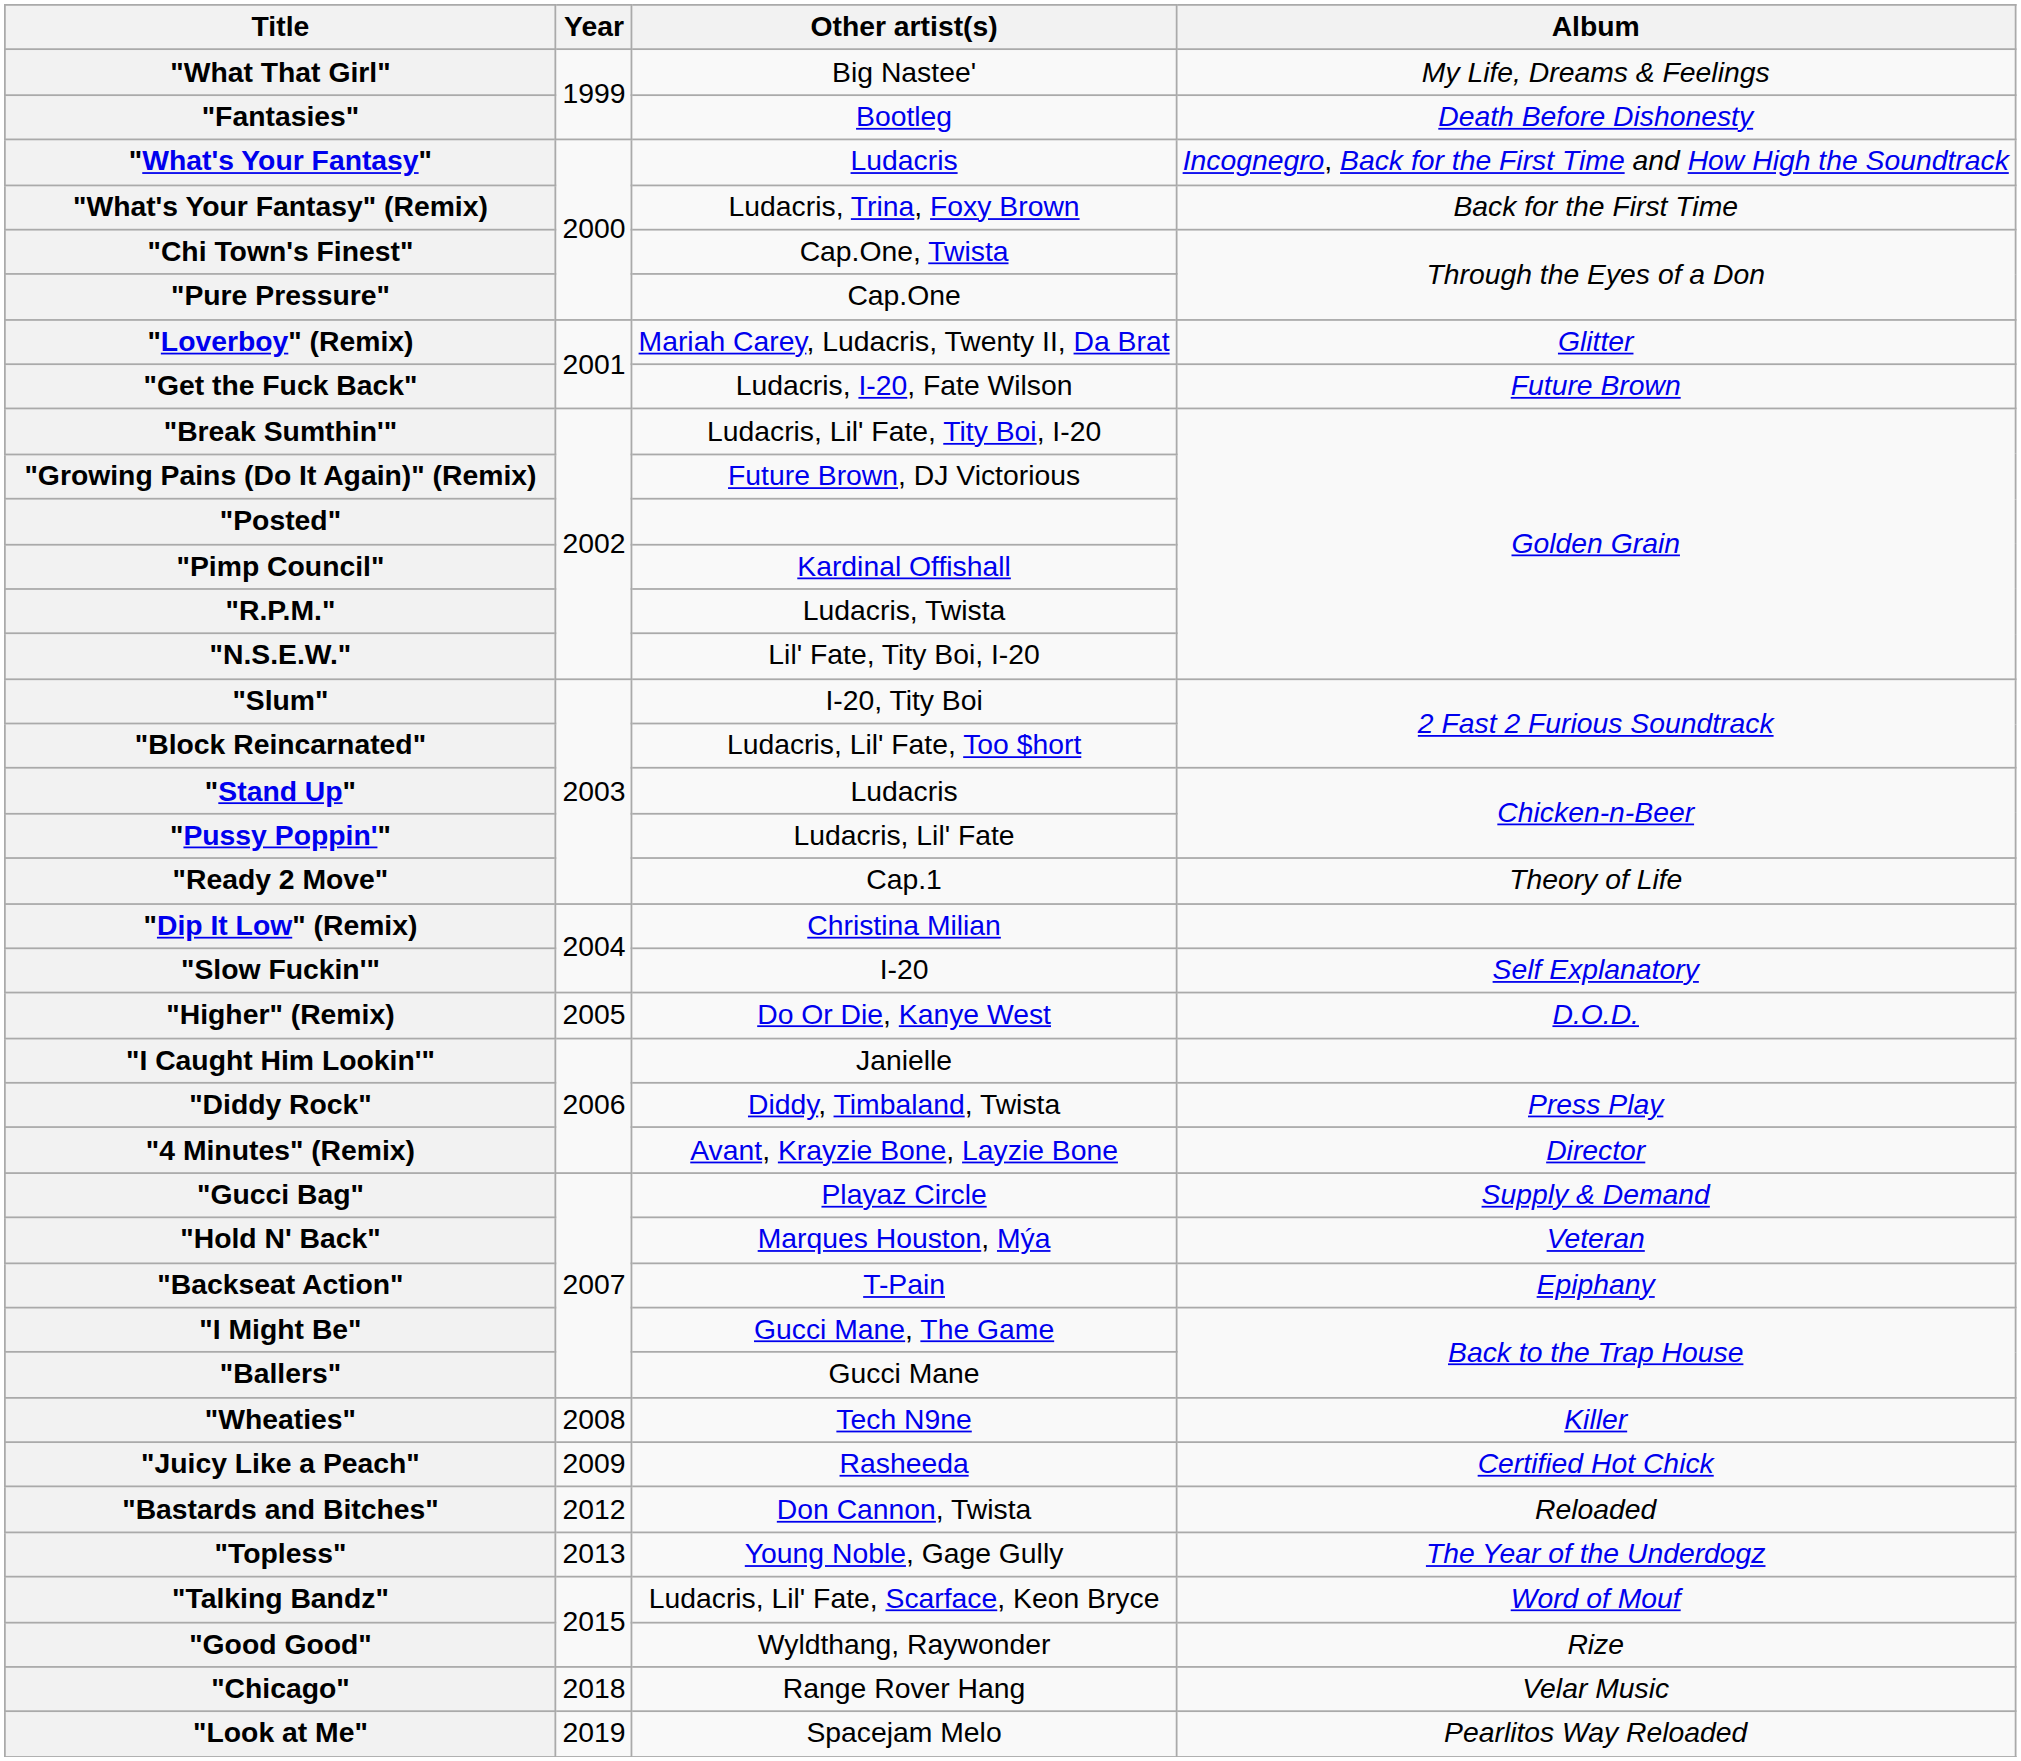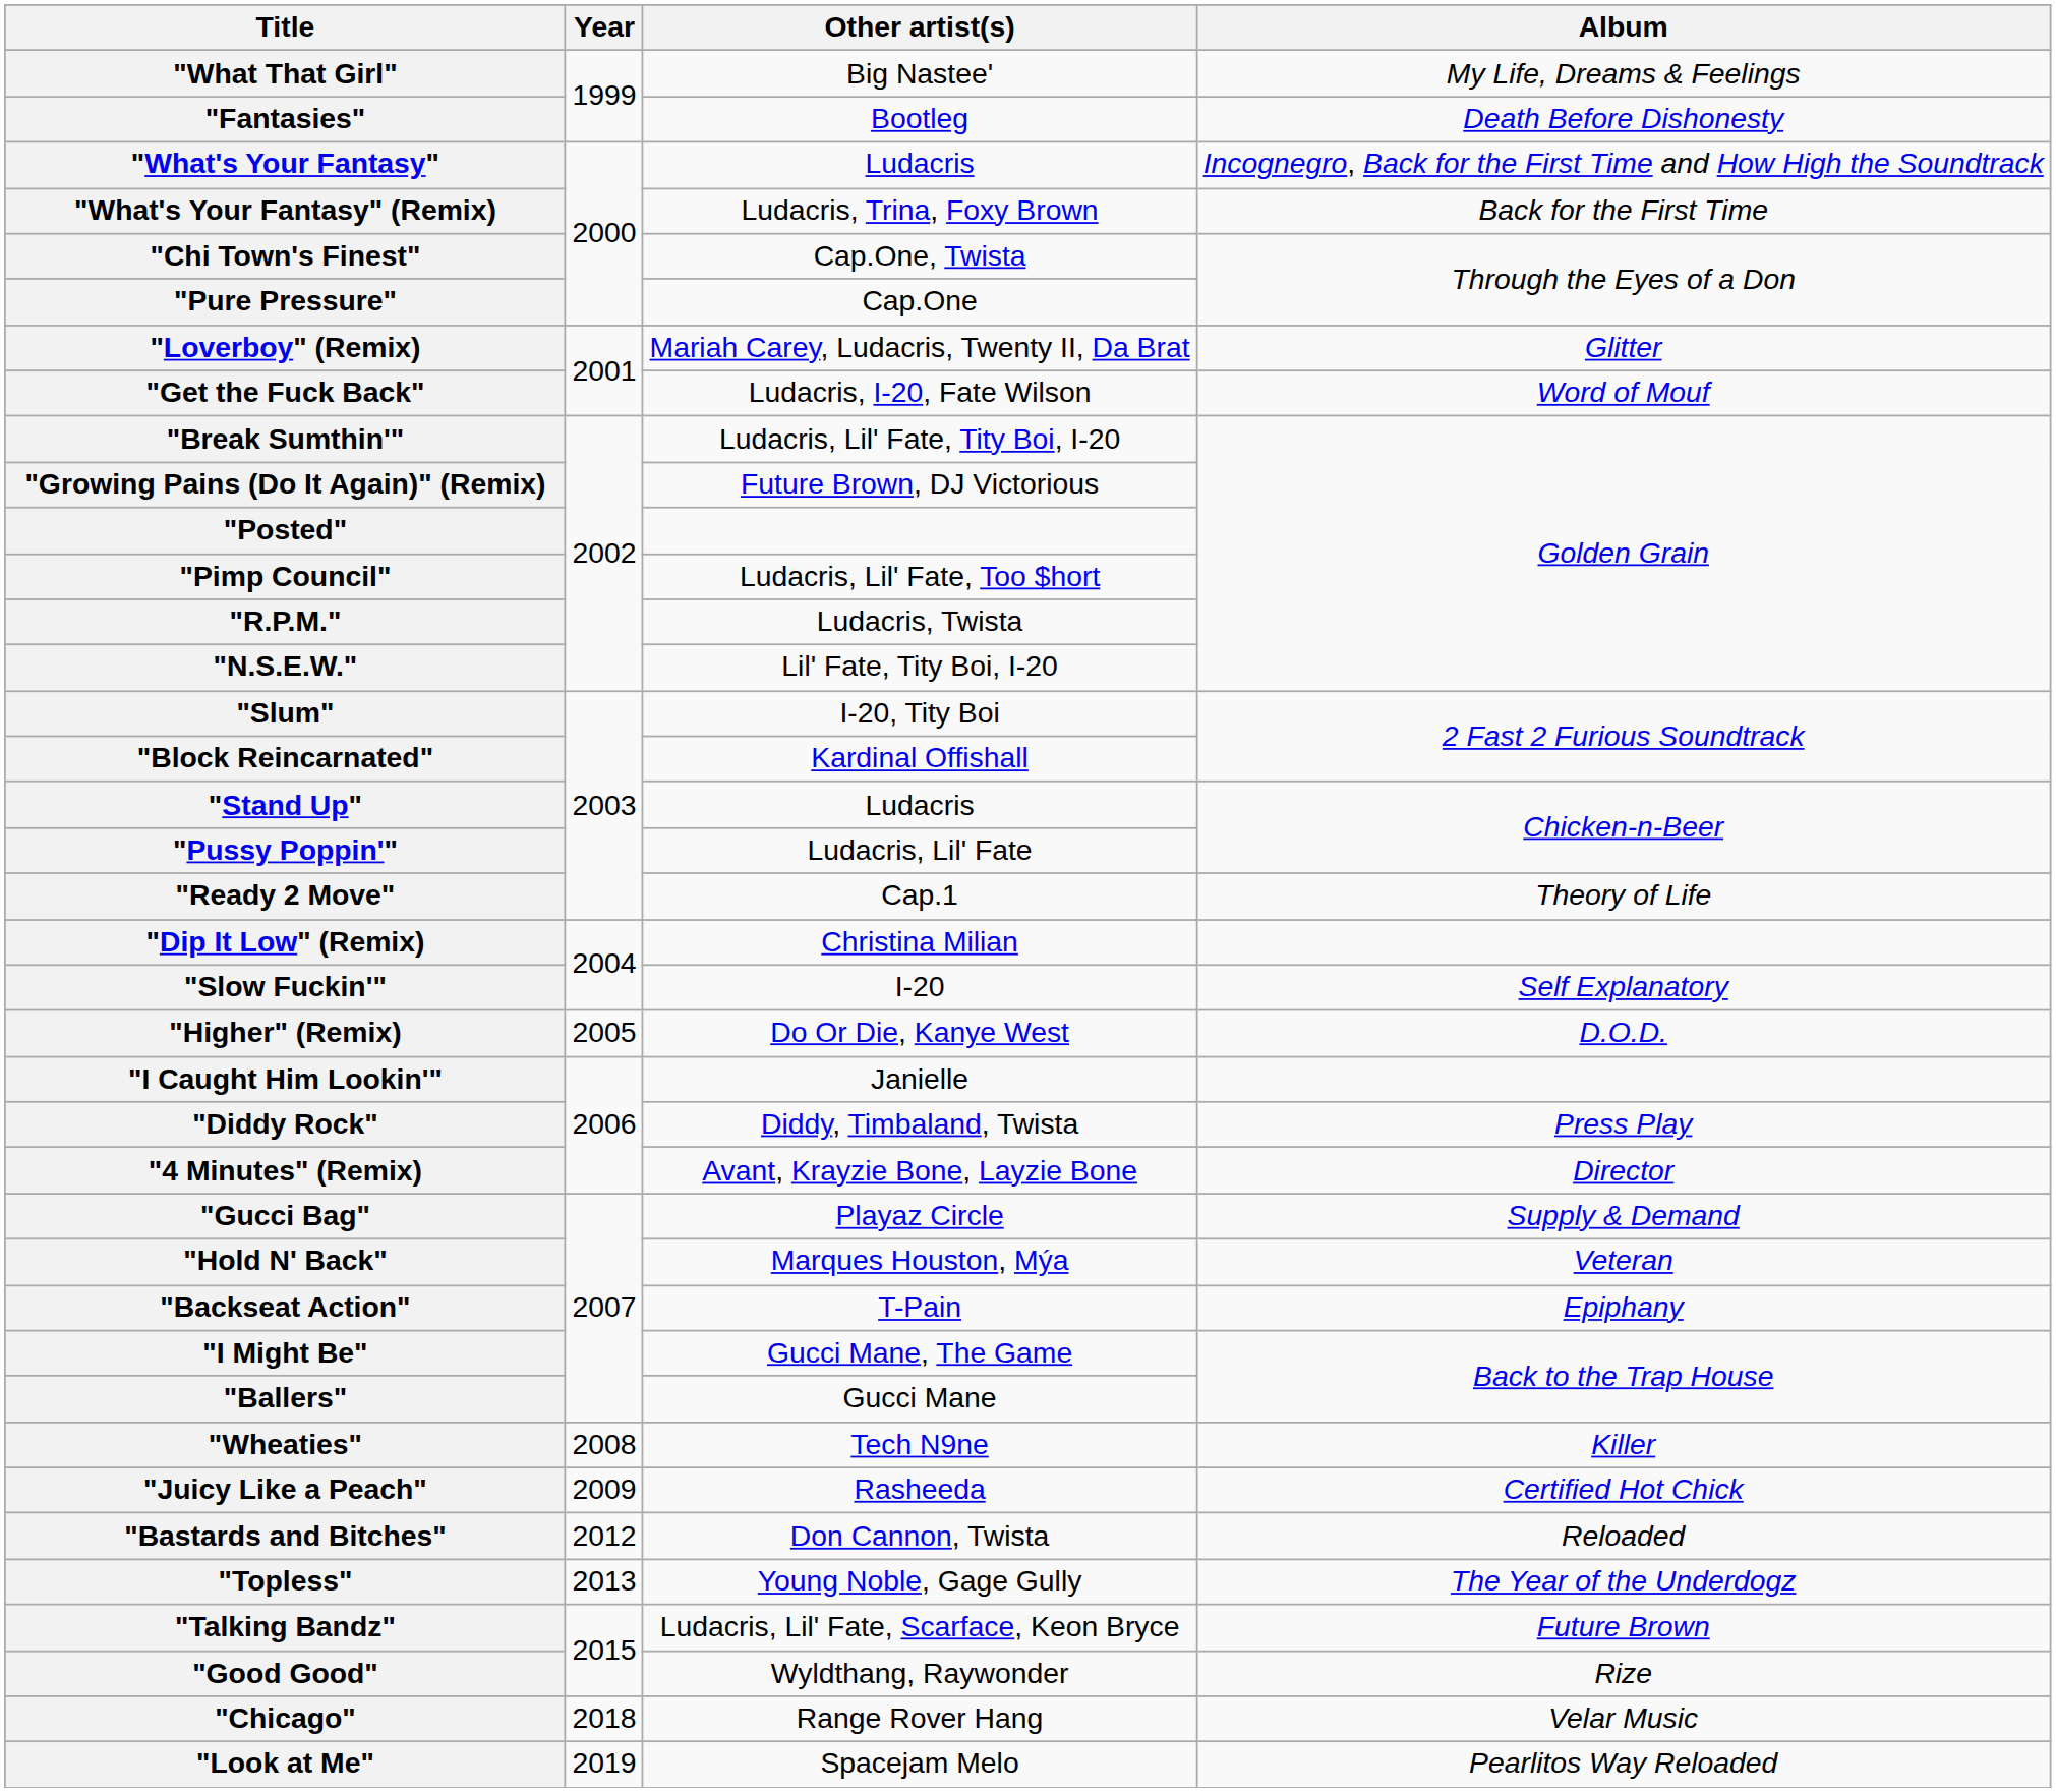 <table class="wikitable plainrowheaders" style="text-align:center;" border="1">
 <tr>
 <th scope="col" style="width:19em;">Title</th>
 <th scope="col">Year</th>
 <th scope="col">Other artist(s)</th>
 <th scope="col">Album</th>
 </tr>
 <tr>
 <th scope="row">"What That Girl"</th>
 <td rowspan="2">1999</td>
 <td>Big Nastee'</td>
 <td><em>My Life, Dreams & Feelings</em></td>
 </tr>
 <tr>
 <th scope="row">"Fantasies"</th>
 <td><a href='#'>Bootleg</a></td>
 <td><em><a href='#'>Death Before Dishonesty</a></em></td>
 </tr>
 <tr>
 <th scope="row">"<a href='#'>What's Your Fantasy</a>"</th>
 <td rowspan="4">2000</td>
 <td><a href='#'>Ludacris</a></td>
 <td><em><a href='#'>Incognegro</a></em>, <em><a href='#'>Back for the First Time</a> and <a href='#'>How High the Soundtrack</a></em></td>
 </tr>
 <tr>
 <th scope="row">"What's Your Fantasy" (Remix)</th>
 <td>Ludacris, <a href='#'>Trina</a>, <a href='#'>Foxy Brown</a></td>
 <td><em>Back for the First Time</em></td>
 </tr>
 <tr>
 <th scope="row">"Chi Town's Finest"</th>
 <td>Cap.One, <a href='#'>Twista</a></td>
 <td rowspan="2"><em>Through the Eyes of a Don</em></td>
 </tr>
 <tr>
 <th scope="row">"Pure Pressure"</th>
 <td>Cap.One</td>
 </tr>
 <tr>
 <th scope="row">"<a href='#'>Loverboy</a>" (Remix)</th>
 <td rowspan="2">2001</td>
 <td><a href='#'>Mariah Carey</a>, Ludacris, Twenty II, <a href='#'>Da Brat</a></td>
 <td><em><a href='#'>Glitter</a></em></td>
 </tr>
 <tr>
 <th scope="row">"Get the Fuck Back"</th>
 <td>Ludacris, <a href='#'>I-20</a>, Fate Wilson</td>
-<td><em><a href='#'>Future Brown</a></em></td>
+<td><em><a href='#'>Word of Mouf</a></em></td>
 </tr>
 <tr>
 <th scope="row">"Break Sumthin'"</th>
 <td rowspan="6">2002</td>
 <td>Ludacris, Lil' Fate, <a href='#'>Tity Boi</a>, I-20</td>
 <td rowspan="6"><em><a href='#'>Golden Grain</a></em></td>
 </tr>
 <tr>
 <th scope="row">"Growing Pains (Do It Again)" (Remix)</th>
 <td><a href='#'>Future Brown</a>, DJ Victorious</td>
 </tr>
 <tr>
 <th scope="row">"Posted"</th>
 <td></td>
 </tr>
 <tr>
 <th scope="row">"Pimp Council"</th>
-<td><a href='#'>Kardinal Offishall</a></td>
+<td>Ludacris, Lil' Fate, <a href='#'>Too $hort</a></td>
 </tr>
 <tr>
 <th scope="row">"R.P.M."</th>
 <td>Ludacris, Twista</td>
 </tr>
 <tr>
 <th scope="row">"N.S.E.W."</th>
 <td>Lil' Fate, Tity Boi, I-20</td>
 </tr>
 <tr>
 <th scope="row">"Slum"</th>
 <td rowspan="5">2003</td>
 <td>I-20, Tity Boi</td>
 <td rowspan="2"><em><a href='#'>2 Fast 2 Furious Soundtrack</a></em></td>
 </tr>
 <tr>
 <th scope="row">"Block Reincarnated"</th>
-<td>Ludacris, Lil' Fate, <a href='#'>Too $hort</a></td>
+<td><a href='#'>Kardinal Offishall</a></td>
 </tr>
 <tr>
 <th scope="row">"<a href='#'>Stand Up</a>"</th>
 <td>Ludacris</td>
 <td rowspan="2"><em><a href='#'>Chicken-n-Beer</a></em></td>
 </tr>
 <tr>
 <th scope="row">"<a href='#'>Pussy Poppin'</a>"</th>
 <td>Ludacris, Lil' Fate</td>
 </tr>
 <tr>
 <th scope="row">"Ready 2 Move"</th>
 <td>Cap.1</td>
 <td><em>Theory of Life</em></td>
 </tr>
 <tr>
 <th scope="row">"<a href='#'>Dip It Low</a>" (Remix)</th>
 <td rowspan="2">2004</td>
 <td><a href='#'>Christina Milian</a></td>
 <td></td>
 </tr>
 <tr>
 <th scope="row">"Slow Fuckin'"</th>
 <td>I-20</td>
 <td><em><a href='#'>Self Explanatory</a></em></td>
 </tr>
 <tr>
 <th scope="row">"Higher" (Remix)</th>
 <td>2005</td>
 <td><a href='#'>Do Or Die</a>, <a href='#'>Kanye West</a></td>
 <td><em><a href='#'>D.O.D.</a></em></td>
 </tr>
 <tr>
 <th scope="row">"I Caught Him Lookin'"</th>
 <td rowspan="3">2006</td>
 <td>Janielle</td>
 <td></td>
 </tr>
 <tr>
 <th scope="row">"Diddy Rock"</th>
 <td><a href='#'>Diddy</a>, <a href='#'>Timbaland</a>, Twista</td>
 <td><em><a href='#'>Press Play</a></em></td>
 </tr>
 <tr>
 <th scope="row">"4 Minutes" (Remix)</th>
 <td><a href='#'>Avant</a>, <a href='#'>Krayzie Bone</a>, <a href='#'>Layzie Bone</a></td>
 <td><em><a href='#'>Director</a></em></td>
 </tr>
 <tr>
 <th scope="row">"Gucci Bag"</th>
 <td rowspan="5">2007</td>
 <td><a href='#'>Playaz Circle</a></td>
 <td><em><a href='#'>Supply & Demand</a></em></td>
 </tr>
 <tr>
 <th scope="row">"Hold N' Back"</th>
 <td><a href='#'>Marques Houston</a>, <a href='#'>Mýa</a></td>
 <td><em><a href='#'>Veteran</a></em></td>
 </tr>
 <tr>
 <th scope="row">"Backseat Action"</th>
 <td><a href='#'>T-Pain</a></td>
 <td><em><a href='#'>Epiphany</a></em></td>
 </tr>
 <tr>
 <th scope="row">"I Might Be"</th>
 <td><a href='#'>Gucci Mane</a>, <a href='#'>The Game</a></td>
 <td rowspan="2"><em><a href='#'>Back to the Trap House</a></em></td>
 </tr>
 <tr>
 <th scope="row">"Ballers"</th>
 <td>Gucci Mane</td>
 </tr>
 <tr>
 <th scope="row">"Wheaties"</th>
 <td>2008</td>
 <td><a href='#'>Tech N9ne</a></td>
 <td><em><a href='#'>Killer</a></em></td>
 </tr>
 <tr>
 <th scope="row">"Juicy Like a Peach"</th>
 <td>2009</td>
 <td><a href='#'>Rasheeda</a></td>
 <td><em><a href='#'>Certified Hot Chick</a></em></td>
 </tr>
 <tr>
 <th scope="row">"Bastards and Bitches"</th>
 <td>2012</td>
 <td><a href='#'>Don Cannon</a>, Twista</td>
 <td><em>Reloaded</em></td>
 </tr>
 <tr>
 <th scope="row">"Topless"</th>
 <td>2013</td>
 <td><a href='#'>Young Noble</a>, Gage Gully</td>
 <td><em><a href='#'>The Year of the Underdogz</a></em></td>
 </tr>
 <tr>
 <th scope="row">"Talking Bandz"</th>
 <td rowspan="2">2015</td>
 <td>Ludacris, Lil' Fate, <a href='#'>Scarface</a>, Keon Bryce</td>
-<td><em><a href='#'>Word of Mouf</a></em></td>
+<td><em><a href='#'>Future Brown</a></em></td>
 </tr>
 <tr>
 <th scope="row">"Good Good"</th>
 <td>Wyldthang, Raywonder</td>
 <td><em>Rize</em></td>
 </tr>
 <tr>
 <th scope="row">"Chicago"</th>
 <td>2018</td>
 <td>Range Rover Hang</td>
 <td><em>Velar Music</em></td>
 </tr>
 <tr>
 <th scope="row">"Look at Me"</th>
 <td>2019</td>
 <td>Spacejam Melo</td>
 <td><em>Pearlitos Way Reloaded</em></td>
 </tr>
 <tr>
 </tr>
 </table>
